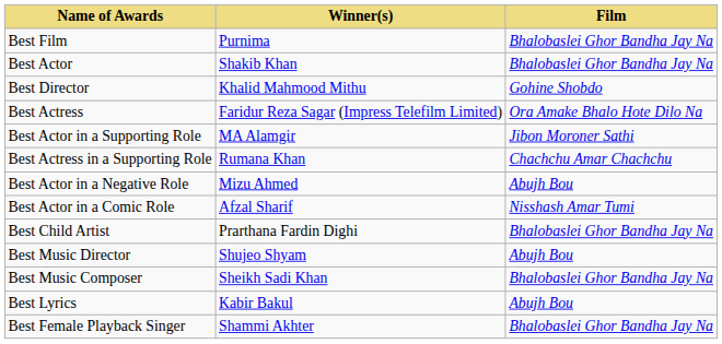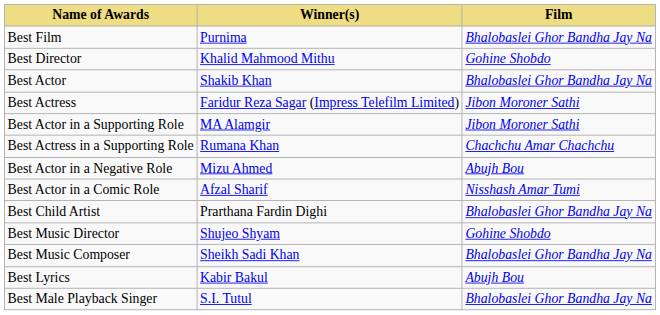 <table class="wikitable sortable collapsible">
 <tr>
 <th style="background:#EEDD82;">Name of Awards</th>
 <th style="background:#EEDD82;">Winner(s)</th>
 <th style="background:#EEDD82;">Film</th>
 </tr>
 <tr>
 <td>Best Film</td>
 <td><a href='#'>Purnima</a></td>
 <td><em><a href='#'>Bhalobaslei Ghor Bandha Jay Na</a></em></td>
 </tr>
 <tr>
+<td>Best Director</td>
+<td><a href='#'>Khalid Mahmood Mithu</a></td>
+<td><em><a href='#'>Gohine Shobdo</a></em></td>
+</tr>
+<tr>
 <td>Best Actor</td>
 <td><a href='#'>Shakib Khan</a></td>
 <td><em><a href='#'>Bhalobaslei Ghor Bandha Jay Na</a></em></td>
 </tr>
 <tr>
-<td>Best Director</td>
-<td><a href='#'>Khalid Mahmood Mithu</a></td>
-<td><em><a href='#'>Gohine Shobdo</a></em></td>
-</tr>
-<tr>
 <td>Best Actress</td>
 <td><a href='#'>Faridur Reza Sagar</a> (<a href='#'>Impress Telefilm Limited</a>)</td>
-<td><em><a href='#'>Ora Amake Bhalo Hote Dilo Na</a></em></td>
+<td><em><a href='#'>Jibon Moroner Sathi</a></em></td>
 </tr>
 <tr>
 <td>Best Actor in a Supporting Role</td>
 <td><a href='#'>MA Alamgir</a></td>
 <td><em><a href='#'>Jibon Moroner Sathi</a></em></td>
 </tr>
 <tr>
 <td>Best Actress in a Supporting Role</td>
 <td><a href='#'>Rumana Khan</a></td>
 <td><em><a href='#'>Chachchu Amar Chachchu</a></em></td>
 </tr>
 <tr>
 <td>Best Actor in a Negative Role</td>
 <td><a href='#'>Mizu Ahmed</a></td>
 <td><em><a href='#'>Abujh Bou</a></em></td>
 </tr>
 <tr>
 <td>Best Actor in a Comic Role</td>
 <td><a href='#'>Afzal Sharif</a></td>
 <td><em><a href='#'>Nisshash Amar Tumi</a></em></td>
 </tr>
 <tr>
 <td>Best Child Artist</td>
 <td>Prarthana Fardin Dighi</td>
 <td><em><a href='#'>Bhalobaslei Ghor Bandha Jay Na</a></em></td>
 </tr>
 <tr>
 <td>Best Music Director</td>
 <td><a href='#'>Shujeo Shyam</a></td>
-<td><em><a href='#'>Abujh Bou</a></em></td>
+<td><em><a href='#'>Gohine Shobdo</a></em></td>
 </tr>
 <tr>
 <td>Best Music Composer</td>
 <td><a href='#'>Sheikh Sadi Khan</a></td>
 <td><em><a href='#'>Bhalobaslei Ghor Bandha Jay Na</a></em></td>
 </tr>
 <tr>
 <td>Best Lyrics</td>
 <td><a href='#'>Kabir Bakul</a></td>
 <td><em><a href='#'>Abujh Bou</a></em></td>
 </tr>
 <tr>
-<td>Best Female Playback Singer</td>
-<td><a href='#'>Shammi Akhter</a></td>
+<td>Best Male Playback Singer</td>
+<td><a href='#'>S.I. Tutul</a></td>
 <td><em><a href='#'>Bhalobaslei Ghor Bandha Jay Na</a></em></td>
 </tr>
 </table>
